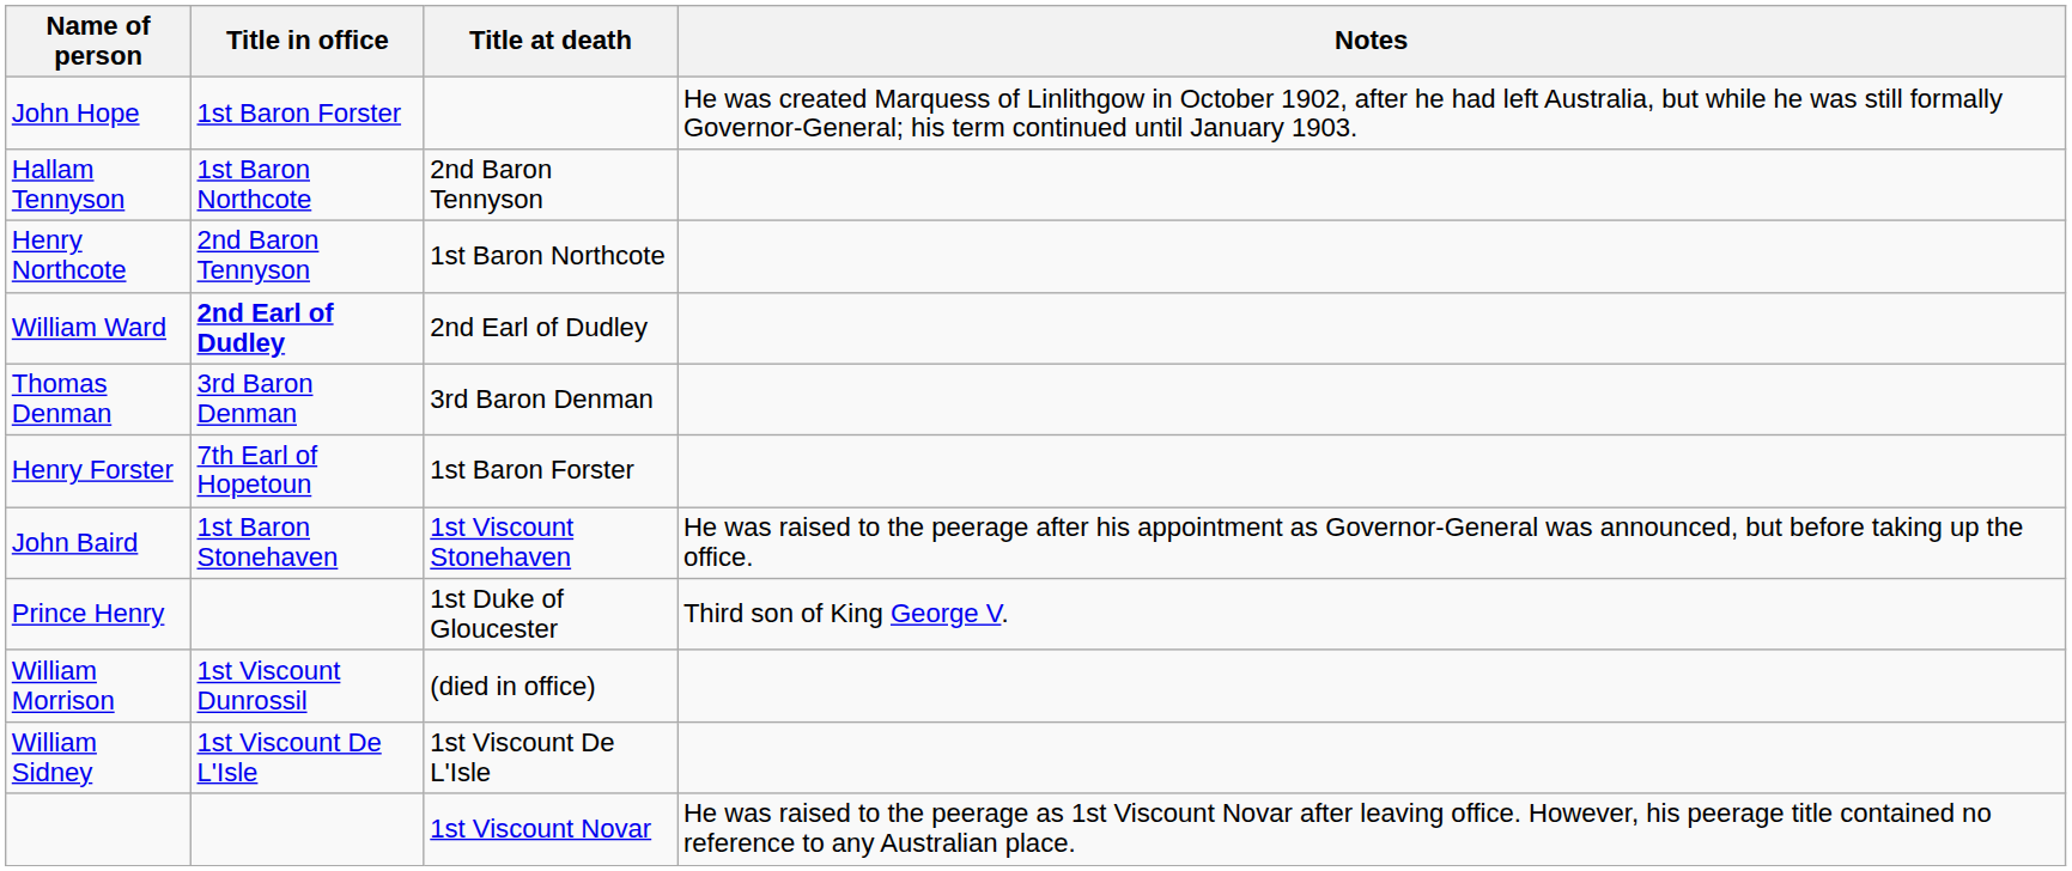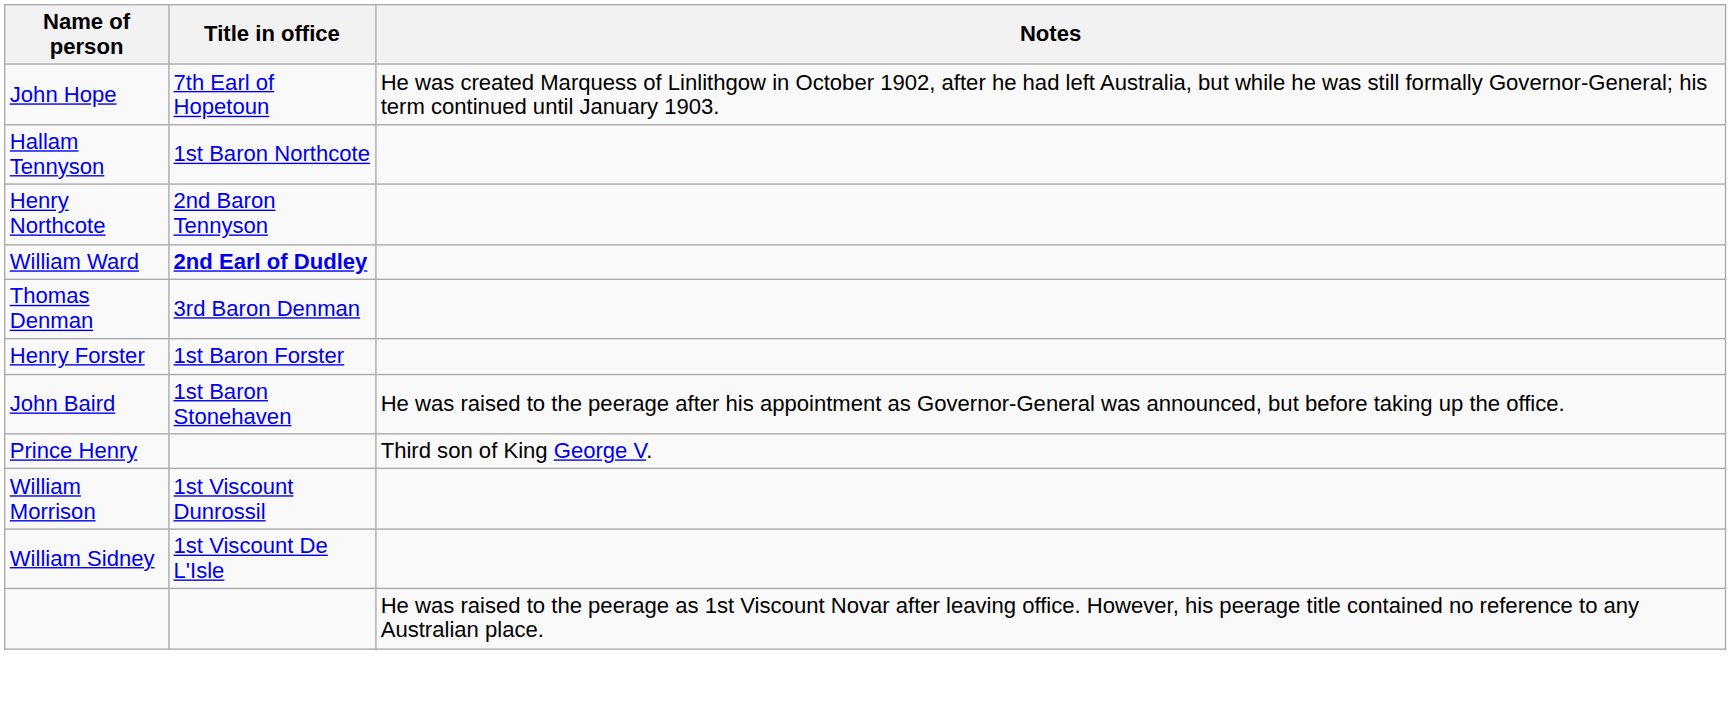 <table class="wikitable">
 <tr>
 <th>Name of person</th>
 <th>Title in office</th>
-<th>Title at death</th>
 <th>Notes</th>
 </tr>
 <tr>
 <td><a href='#'>John Hope</a></td>
-<td><a href='#'>1st Baron Forster</a></td>
-<td></td>
+<td><a href='#'>7th Earl of Hopetoun</a></td>
 <td>He was created Marquess of Linlithgow in October 1902, after he had left Australia, but while he was still formally Governor-General; his term continued until January 1903.</td>
 </tr>
 <tr>
 <td><a href='#'>Hallam Tennyson</a></td>
 <td><a href='#'>1st Baron Northcote</a></td>
-<td>2nd Baron Tennyson</td>
 <td></td>
 </tr>
 <tr>
 <td><a href='#'>Henry Northcote</a></td>
 <td><a href='#'>2nd Baron Tennyson</a></td>
-<td>1st Baron Northcote</td>
 <td></td>
 </tr>
 <tr>
 <td><a href='#'>William Ward</a></td>
 <td><strong><a href='#'>2nd Earl of Dudley</a></strong></td>
-<td>2nd Earl of Dudley</td>
 <td></td>
 </tr>
 <tr>
 <td><a href='#'>Thomas Denman</a></td>
 <td><a href='#'>3rd Baron Denman</a></td>
-<td>3rd Baron Denman</td>
 <td></td>
 </tr>
 <tr>
 <td><a href='#'>Henry Forster</a></td>
-<td><a href='#'>7th Earl of Hopetoun</a></td>
-<td>1st Baron Forster</td>
+<td><a href='#'>1st Baron Forster</a></td>
 <td></td>
 </tr>
 <tr>
 <td><a href='#'>John Baird</a></td>
 <td><a href='#'>1st Baron Stonehaven</a></td>
-<td><a href='#'>1st Viscount Stonehaven</a></td>
 <td>He was raised to the peerage after his appointment as Governor-General was announced, but before taking up the office.</td>
 </tr>
 <tr>
 <td><a href='#'>Prince Henry</a></td>
 <td></td>
-<td>1st Duke of Gloucester</td>
 <td>Third son of King <a href='#'>George V</a>.</td>
 </tr>
 <tr>
 <td><a href='#'>William Morrison</a></td>
 <td><a href='#'>1st Viscount Dunrossil</a></td>
-<td>(died in office)</td>
 <td></td>
 </tr>
 <tr>
 <td><a href='#'>William Sidney</a></td>
 <td><a href='#'>1st Viscount De L'Isle</a></td>
-<td>1st Viscount De L'Isle</td>
 <td></td>
 </tr>
 <tr>
 <td></td>
 <td></td>
-<td><a href='#'>1st Viscount Novar</a></td>
 <td>He was raised to the peerage as 1st Viscount Novar after leaving office. However, his peerage title contained no reference to any Australian place.</td>
 </tr>
 </table>
